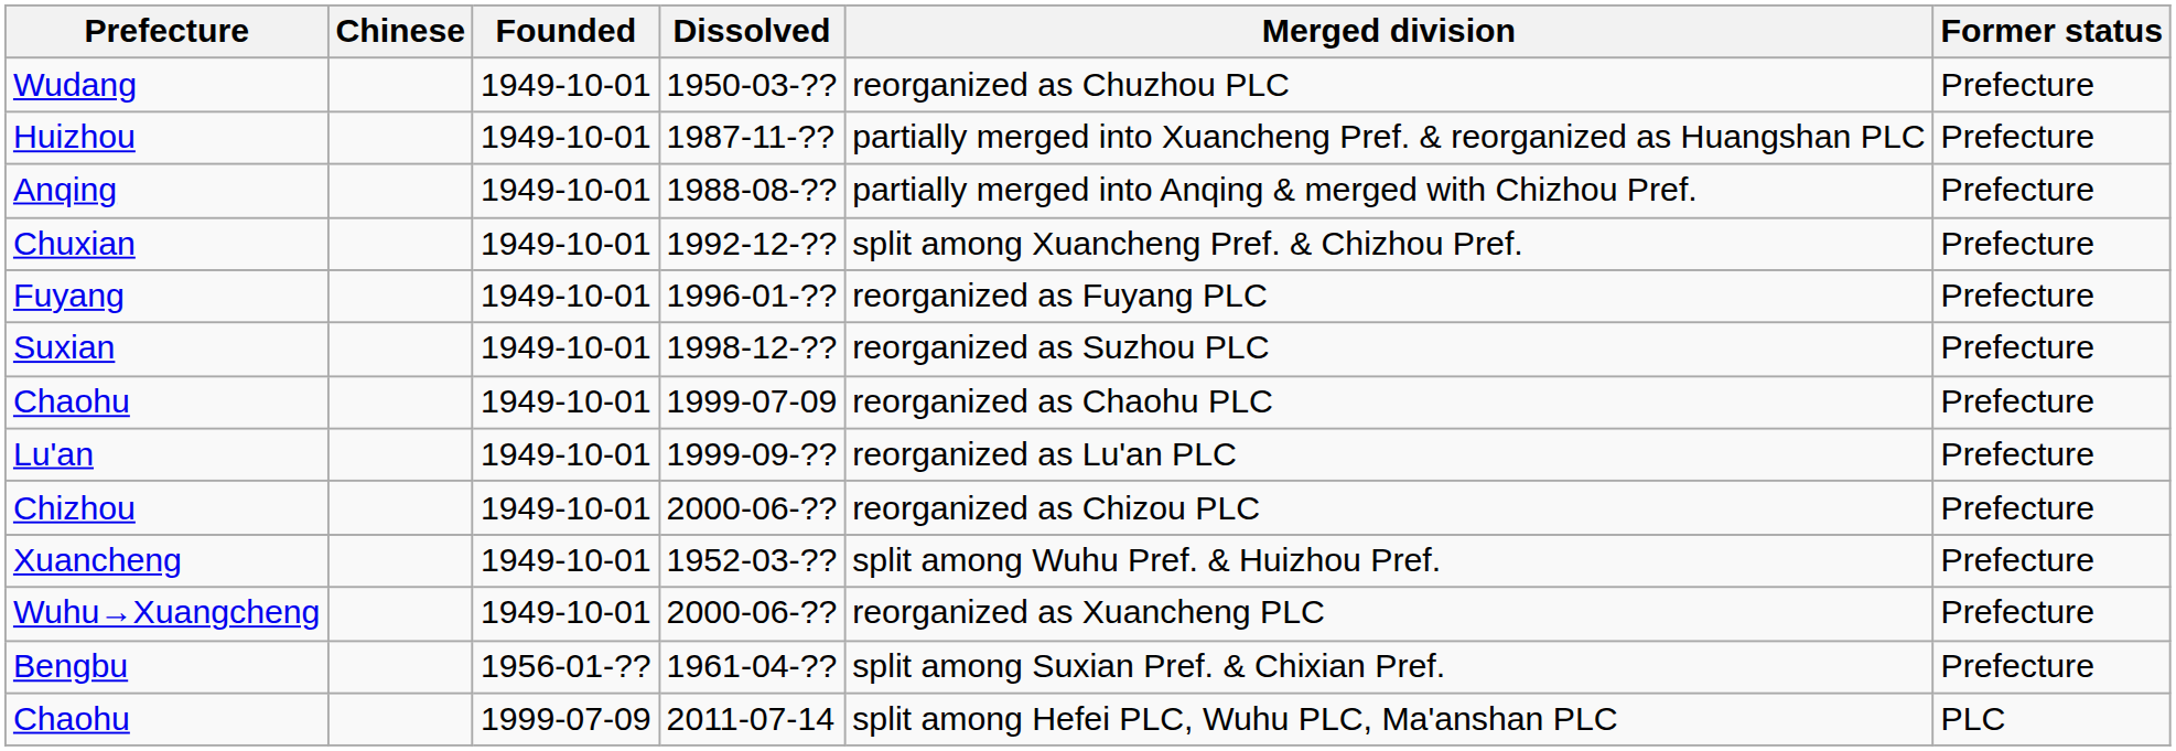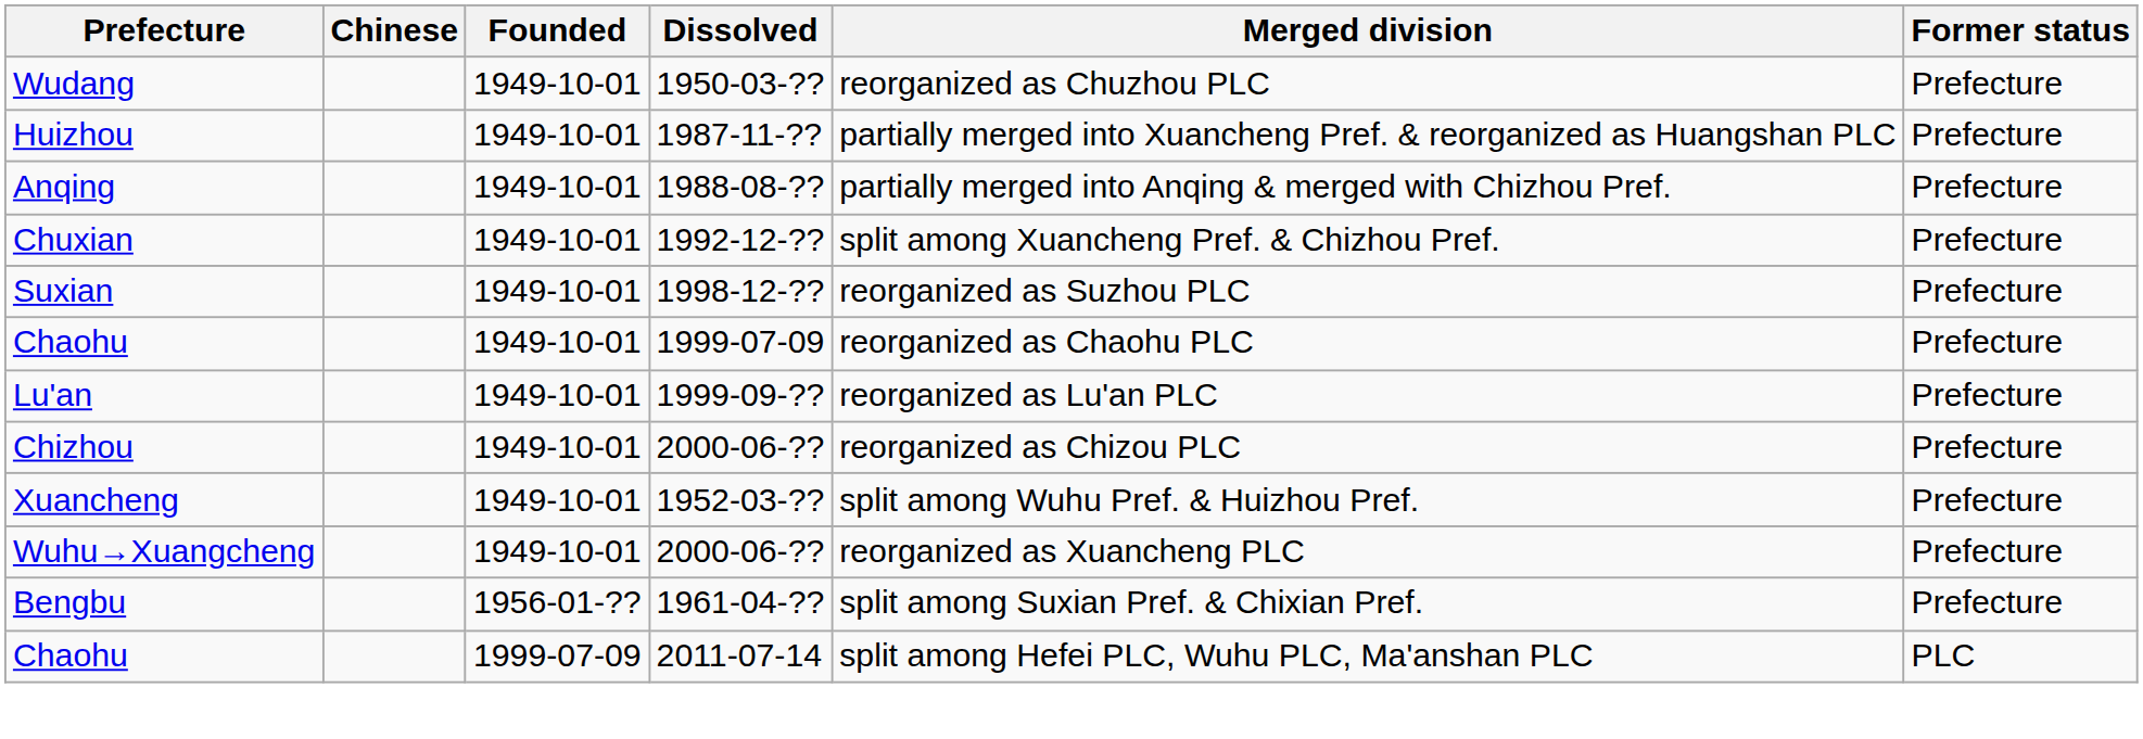 <table class="wikitable sortable">
 <tr>
 <th>Prefecture</th>
 <th>Chinese</th>
 <th>Founded</th>
 <th>Dissolved</th>
 <th>Merged division</th>
 <th>Former status</th>
 </tr>
 <tr>
 <td><a href='#'>Wudang</a></td>
 <td><span></span></td>
 <td>1949-10-01</td>
 <td>1950-03-??</td>
 <td>reorganized as Chuzhou PLC</td>
 <td>Prefecture</td>
 </tr>
 <tr>
 <td><a href='#'>Huizhou</a></td>
 <td><span></span></td>
 <td>1949-10-01</td>
 <td>1987-11-??</td>
 <td>partially merged into Xuancheng Pref. & reorganized as Huangshan PLC</td>
 <td>Prefecture</td>
 </tr>
 <tr>
 <td><a href='#'>Anqing</a></td>
 <td><span></span></td>
 <td>1949-10-01</td>
 <td>1988-08-??</td>
 <td>partially merged into Anqing & merged with Chizhou Pref.</td>
 <td>Prefecture</td>
 </tr>
 <tr>
 <td><a href='#'>Chuxian</a></td>
 <td><span></span></td>
 <td>1949-10-01</td>
 <td>1992-12-??</td>
 <td>split among Xuancheng Pref. & Chizhou Pref.</td>
-<td>Prefecture</td>
-</tr>
-<tr>
-<td><a href='#'>Fuyang</a></td>
-<td><span></span></td>
-<td>1949-10-01</td>
-<td>1996-01-??</td>
-<td>reorganized as Fuyang PLC</td>
 <td>Prefecture</td>
 </tr>
 <tr>
 <td><a href='#'>Suxian</a></td>
 <td><span></span></td>
 <td>1949-10-01</td>
 <td>1998-12-??</td>
 <td>reorganized as Suzhou PLC</td>
 <td>Prefecture</td>
 </tr>
 <tr>
 <td><a href='#'>Chaohu</a></td>
 <td><span></span></td>
 <td>1949-10-01</td>
 <td>1999-07-09</td>
 <td>reorganized as Chaohu PLC</td>
 <td>Prefecture</td>
 </tr>
 <tr>
 <td><a href='#'>Lu'an</a></td>
 <td><span></span></td>
 <td>1949-10-01</td>
 <td>1999-09-??</td>
 <td>reorganized as Lu'an PLC</td>
 <td>Prefecture</td>
 </tr>
 <tr>
 <td><a href='#'>Chizhou</a></td>
 <td><span></span></td>
 <td>1949-10-01</td>
 <td>2000-06-??</td>
 <td>reorganized as Chizou PLC</td>
 <td>Prefecture</td>
 </tr>
 <tr>
 <td><a href='#'>Xuancheng</a></td>
 <td><span></span></td>
 <td>1949-10-01</td>
 <td>1952-03-??</td>
 <td>split among Wuhu Pref. & Huizhou Pref.</td>
 <td>Prefecture</td>
 </tr>
 <tr>
 <td><a href='#'>Wuhu→Xuangcheng</a></td>
 <td><span></span></td>
 <td>1949-10-01</td>
 <td>2000-06-??</td>
 <td>reorganized as Xuancheng PLC</td>
 <td>Prefecture</td>
 </tr>
 <tr>
 <td><a href='#'>Bengbu</a></td>
 <td><span></span></td>
 <td>1956-01-??</td>
 <td>1961-04-??</td>
 <td>split among Suxian Pref. & Chixian Pref.</td>
 <td>Prefecture</td>
 </tr>
 <tr>
 <td><a href='#'>Chaohu</a></td>
 <td><span></span></td>
 <td>1999-07-09</td>
 <td>2011-07-14</td>
 <td>split among Hefei PLC, Wuhu PLC, Ma'anshan PLC</td>
 <td>PLC</td>
 </tr>
 </table>
